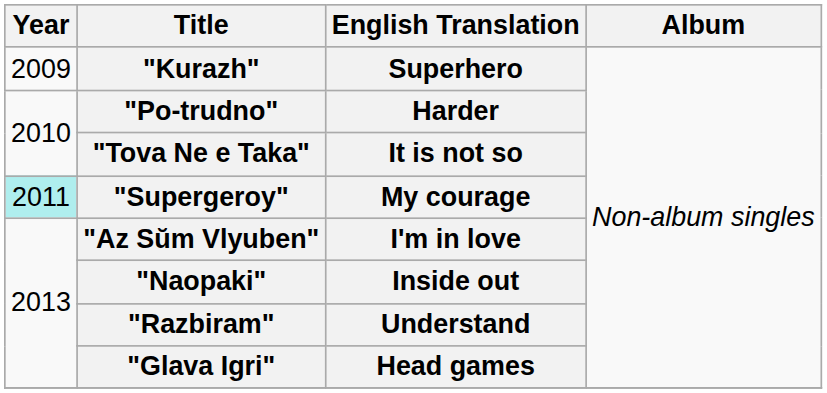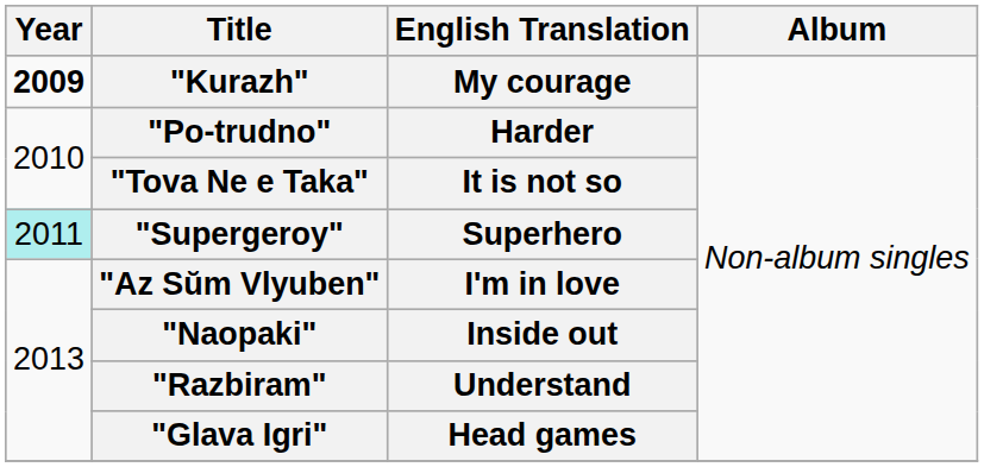 <table class="wikitable plainrowheaders" style="text-align:center;">
 <tr>
 <th scope="col" rowspan="1">Year</th>
 <th scope="col" rowspan="1">Title</th>
 <th scope="col" rowspan="1">English Translation</th>
 <th scope="col" rowspan="1">Album</th>
 </tr>
 <tr>
-<td>2009</td>
+<td><strong>2009</strong></td>
 <th scope="row">"Kurazh"</th>
-<th scope="row">Superhero</th>
+<th scope="row">My courage</th>
 <td rowspan="8"><em>Non-album singles</em></td>
 </tr>
 <tr>
 <td rowspan="2">2010</td>
 <th scope="row">"Po-trudno"</th>
 <th scope="row">Harder</th>
 </tr>
 <tr>
 <th scope="row">"Tova Ne e Taka"</th>
 <th scope="row">It is not so</th>
 </tr>
 <tr>
 <td style="background: paleturquoise;">2011</td>
 <th scope="row">"Supergeroy"</th>
-<th scope="row">My courage</th>
+<th scope="row">Superhero</th>
 </tr>
 <tr>
 <td rowspan="4">2013</td>
 <th scope="row">"Az Sŭm Vlyuben"</th>
 <th scope="row">I'm in love</th>
 </tr>
 <tr>
 <th scope="row">"Naopaki"</th>
 <th scope="row">Inside out</th>
 </tr>
 <tr>
 <th scope="row">"Razbiram"</th>
 <th scope="row">Understand</th>
 </tr>
 <tr>
 <th scope="row">"Glava Igri"</th>
 <th scope="row">Head games</th>
 </tr>
 <tr>
 </tr>
 </table>
